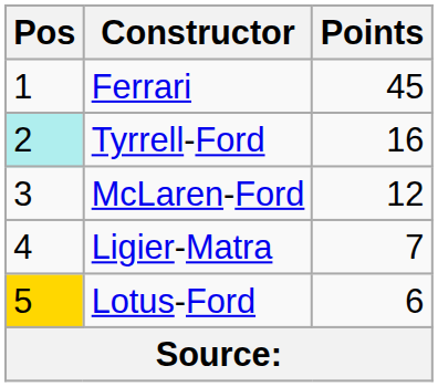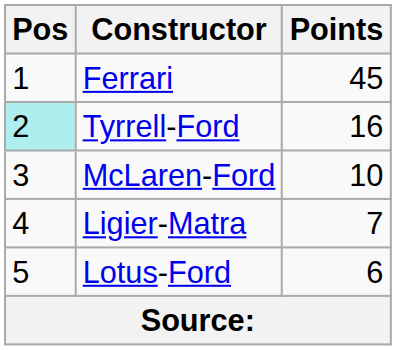 <table class="wikitable" style="font-size: 95%;">
 <tr>
 <th>Pos</th>
 <th>Constructor</th>
 <th>Points</th>
 </tr>
 <tr>
 <td>1</td>
 <td> <a href='#'>Ferrari</a></td>
 <td align="right">45</td>
 </tr>
 <tr>
 <td style="background: paleturquoise;">2</td>
 <td> <a href='#'>Tyrrell</a>-<a href='#'>Ford</a></td>
 <td align="right">16</td>
 </tr>
 <tr>
 <td>3</td>
 <td> <a href='#'>McLaren</a>-<a href='#'>Ford</a></td>
-<td align="right">12</td>
+<td align="right">10</td>
 </tr>
 <tr>
 <td>4</td>
 <td> <a href='#'>Ligier</a>-<a href='#'>Matra</a></td>
 <td align="right">7</td>
 </tr>
 <tr>
-<td style="background: gold;">5</td>
+<td>5</td>
 <td> <a href='#'>Lotus</a>-<a href='#'>Ford</a></td>
 <td align="right">6</td>
 </tr>
 <tr>
 <th colspan=4>Source:</th>
 </tr>
 </table>
